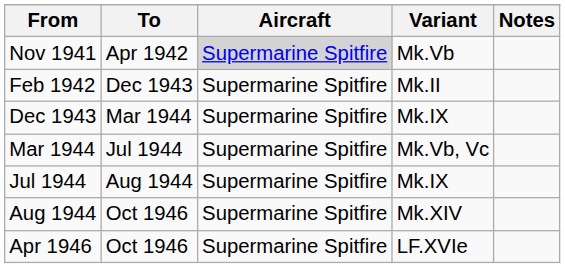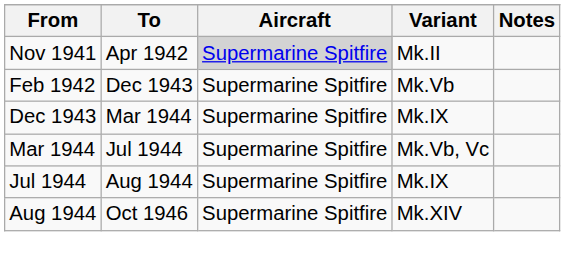 <table class="wikitable">
 <tr>
 </tr>
 <tr>
 <th>From</th>
 <th>To</th>
 <th>Aircraft</th>
 <th>Variant</th>
 <th>Notes</th>
 </tr>
 <tr>
 <td>Nov 1941</td>
 <td>Apr 1942</td>
 <td style="background: lightgrey;"><a href='#'>Supermarine Spitfire</a></td>
-<td>Mk.Vb</td>
+<td>Mk.II</td>
 <td></td>
 </tr>
 <tr>
 <td>Feb 1942</td>
 <td>Dec 1943</td>
 <td>Supermarine Spitfire</td>
-<td>Mk.II</td>
+<td>Mk.Vb</td>
 <td></td>
 </tr>
 <tr>
 <td>Dec 1943</td>
 <td>Mar 1944</td>
 <td>Supermarine Spitfire</td>
 <td>Mk.IX</td>
 <td></td>
 </tr>
 <tr>
 <td>Mar 1944</td>
 <td>Jul 1944</td>
 <td>Supermarine Spitfire</td>
 <td>Mk.Vb, Vc</td>
 <td></td>
 </tr>
 <tr>
 <td>Jul 1944</td>
 <td>Aug 1944</td>
 <td>Supermarine Spitfire</td>
 <td>Mk.IX</td>
 <td></td>
 </tr>
 <tr>
 <td>Aug 1944</td>
 <td>Oct 1946</td>
 <td>Supermarine Spitfire</td>
 <td>Mk.XIV</td>
 <td></td>
 </tr>
-<tr>
-<td>Apr 1946</td>
-<td>Oct 1946</td>
-<td>Supermarine Spitfire</td>
-<td>LF.XVIe</td>
-<td></td>
-</tr>
 </table>
